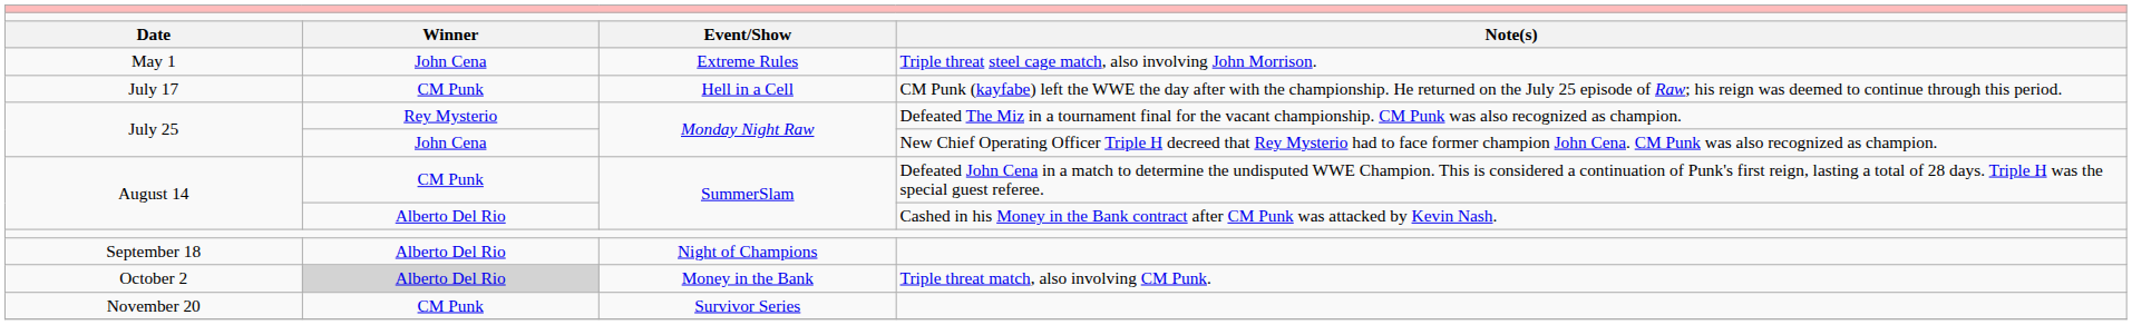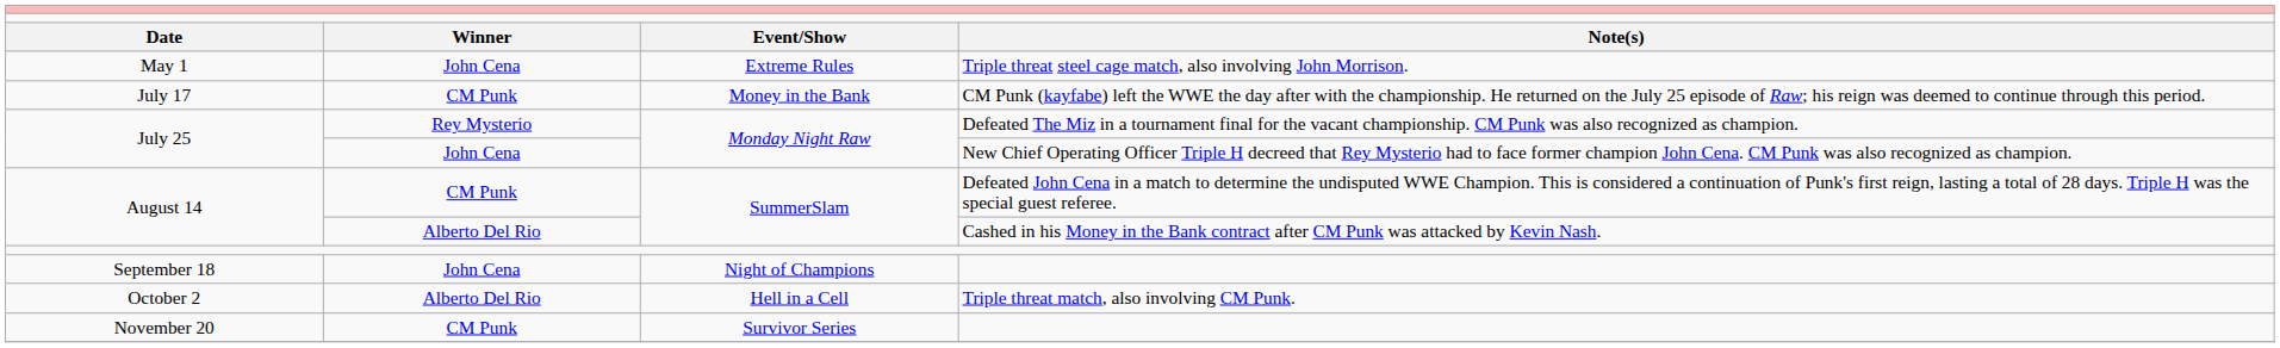 <table class="wikitable" style="text-align:center; width:100%;">
 <tr style="background:#FBB;">
 <td colspan="5"></td>
 </tr>
 <tr>
 <td colspan="5"><strong></strong></td>
 </tr>
 <tr>
 <th width=14%>Date</th>
 <th width=14%>Winner</th>
 <th width=14%>Event/Show</th>
 <th width=58%>Note(s)</th>
 </tr>
 <tr>
 <td>May 1</td>
 <td><a href='#'>John Cena</a></td>
 <td><a href='#'>Extreme Rules</a></td>
 <td align=left><a href='#'>Triple threat</a> <a href='#'>steel cage match</a>, also involving <a href='#'>John Morrison</a>.</td>
 </tr>
 <tr>
 <td>July 17</td>
 <td><a href='#'>CM Punk</a></td>
-<td><a href='#'>Hell in a Cell</a></td>
+<td><a href='#'>Money in the Bank</a></td>
 <td align=left>CM Punk (<a href='#'>kayfabe</a>) left the WWE the day after with the championship. He returned on the July 25 episode of <em><a href='#'>Raw</a></em>; his reign was deemed to continue through this period.</td>
 </tr>
 <tr>
 <td rowspan=2>July 25</td>
 <td><a href='#'>Rey Mysterio</a></td>
 <td rowspan=2><em><a href='#'>Monday Night Raw</a></em></td>
 <td align=left>Defeated <a href='#'>The Miz</a> in a tournament final for the vacant championship. <a href='#'>CM Punk</a> was also recognized as champion.</td>
 </tr>
 <tr>
 <td><a href='#'>John Cena</a></td>
 <td align=left>New Chief Operating Officer <a href='#'>Triple H</a> decreed that <a href='#'>Rey Mysterio</a> had to face former champion <a href='#'>John Cena</a>. <a href='#'>CM Punk</a> was also recognized as champion.</td>
 </tr>
 <tr>
 <td rowspan=2>August 14</td>
 <td><a href='#'>CM Punk</a></td>
 <td rowspan=2><a href='#'>SummerSlam</a></td>
 <td align=left>Defeated <a href='#'>John Cena</a> in a match to determine the undisputed WWE Champion. This is considered a continuation of Punk's first reign, lasting a total of 28 days. <a href='#'>Triple H</a> was the special guest referee.</td>
 </tr>
 <tr>
 <td><a href='#'>Alberto Del Rio</a></td>
 <td align=left>Cashed in his <a href='#'>Money in the Bank contract</a> after <a href='#'>CM Punk</a> was attacked by <a href='#'>Kevin Nash</a>.</td>
 </tr>
 <tr>
 <td colspan="5"></td>
 </tr>
 <tr>
 <td>September 18</td>
-<td><a href='#'>Alberto Del Rio</a></td>
+<td><a href='#'>John Cena</a></td>
 <td><a href='#'>Night of Champions</a></td>
 <td></td>
 </tr>
 <tr>
 <td>October 2</td>
-<td style="background: lightgrey;"><a href='#'>Alberto Del Rio</a></td>
-<td><a href='#'>Money in the Bank</a></td>
+<td><a href='#'>Alberto Del Rio</a></td>
+<td><a href='#'>Hell in a Cell</a></td>
 <td align=left><a href='#'>Triple threat match</a>, also involving <a href='#'>CM Punk</a>.</td>
 </tr>
 <tr>
 <td>November 20</td>
 <td><a href='#'>CM Punk</a></td>
 <td><a href='#'>Survivor Series</a></td>
 <td></td>
 </tr>
 <tr>
 </tr>
 </table>
